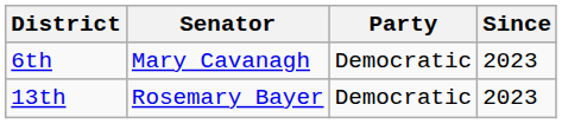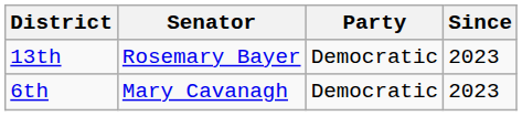 <table class="wikitable">
 <tr>
 <th>District</th>
 <th>Senator</th>
 <th>Party</th>
 <th>Since</th>
 </tr>
 <tr>
+<td><a href='#'>13th</a></td>
+<td><a href='#'>Rosemary Bayer</a></td>
+<td>Democratic</td>
+<td>2023</td>
+</tr>
+<tr>
 <td><a href='#'>6th</a></td>
 <td><a href='#'>Mary Cavanagh</a></td>
 <td>Democratic</td>
 <td>2023</td>
 </tr>
-<tr>
-<td><a href='#'>13th</a></td>
-<td><a href='#'>Rosemary Bayer</a></td>
-<td>Democratic</td>
-<td>2023</td>
-</tr>
 </table>
